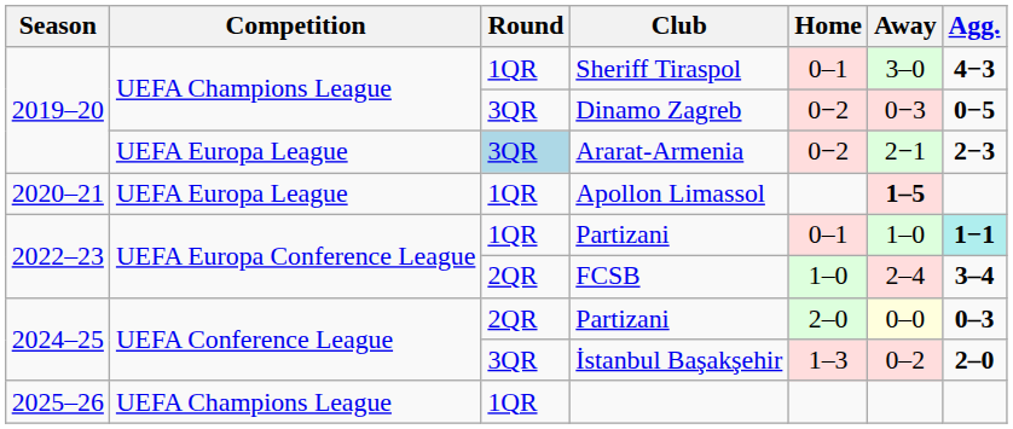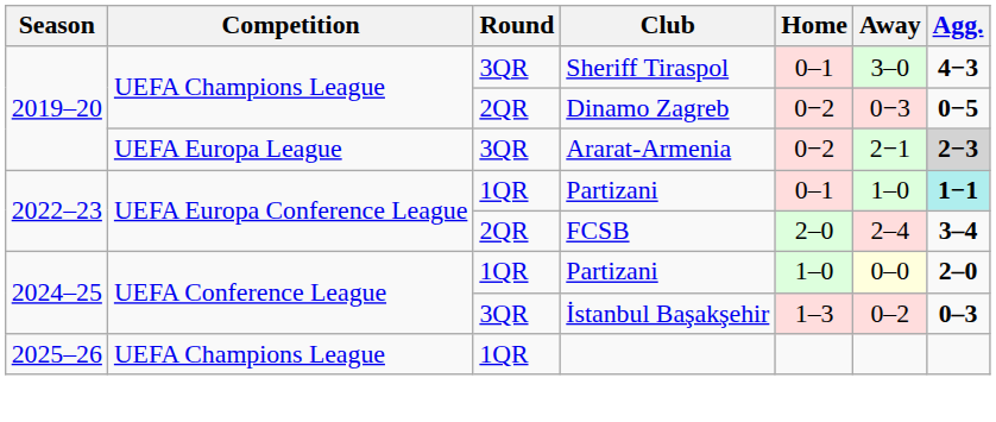 <table class="wikitable">
 <tr>
 <th>Season</th>
 <th>Competition</th>
 <th>Round</th>
 <th>Club</th>
 <th>Home</th>
 <th>Away</th>
 <th><a href='#'>Agg.</a></th>
 </tr>
 <tr>
 <td rowspan="3"><a href='#'>2019–20</a></td>
 <td rowspan="2"><a href='#'>UEFA Champions League</a></td>
-<td><a href='#'>1QR</a></td>
+<td><a href='#'>3QR</a></td>
 <td> <a href='#'>Sheriff Tiraspol</a></td>
 <td bgcolor="#ffdddd" style="text-align:center;">0–1</td>
 <td bgcolor="#ddffdd" style="text-align:center;">3–0</td>
 <td style="text-align:center;"><strong>4−3</strong></td>
 </tr>
 <tr>
-<td><a href='#'>3QR</a></td>
+<td><a href='#'>2QR</a></td>
 <td> <a href='#'>Dinamo Zagreb</a></td>
 <td bgcolor="#ffdddd" style="text-align:center;">0−2</td>
 <td bgcolor="#ffdddd" style="text-align:center;">0−3</td>
 <td style="text-align:center;"><strong>0−5</strong></td>
 </tr>
 <tr>
 <td><a href='#'>UEFA Europa League</a></td>
-<td style="background: lightblue;"><a href='#'>3QR</a></td>
+<td><a href='#'>3QR</a></td>
 <td> <a href='#'>Ararat-Armenia</a></td>
 <td bgcolor="#ffdddd" style="text-align:center;">0−2</td>
 <td bgcolor="#ddffdd" style="text-align:center;">2−1</td>
-<td style="text-align:center;"><strong>2−3</strong></td>
-</tr>
-<tr>
-<td><a href='#'>2020–21</a></td>
-<td><a href='#'>UEFA Europa League</a></td>
-<td><a href='#'>1QR</a></td>
-<td> <a href='#'>Apollon Limassol</a></td>
-<td></td>
-<td bgcolor="#ffdddd" style="text-align:center;"><strong>1–5</strong></td>
-<td></td>
+<td style="background: lightgrey; text-align:center;"><strong>2−3</strong></td>
 </tr>
 <tr>
 <td rowspan="2"><a href='#'>2022–23</a></td>
 <td rowspan="2"><a href='#'>UEFA Europa Conference League</a></td>
 <td><a href='#'>1QR</a></td>
 <td> <a href='#'>Partizani</a></td>
 <td bgcolor="#ffdddd" style="text-align:center;">0–1</td>
 <td bgcolor="#ddffdd" style="text-align:center;">1–0 </td>
 <td style="background: paleturquoise; text-align:center;"><strong>1−1 </strong></td>
 </tr>
 <tr>
 <td><a href='#'>2QR</a></td>
 <td> <a href='#'>FCSB</a></td>
-<td bgcolor="#ddffdd" style="text-align:center;">1–0</td>
+<td bgcolor="#ddffdd" style="text-align:center;">2–0</td>
 <td bgcolor="#ffdddd" style="text-align:center;">2–4</td>
 <td style="text-align:center;"><strong>3–4</strong></td>
 </tr>
 <tr>
 <td rowspan="2"><a href='#'>2024–25</a></td>
 <td rowspan="2"><a href='#'>UEFA Conference League</a></td>
-<td><a href='#'>2QR</a></td>
+<td><a href='#'>1QR</a></td>
 <td> <a href='#'>Partizani</a></td>
-<td bgcolor="#ddffdd" style="text-align:center;">2–0</td>
+<td bgcolor="#ddffdd" style="text-align:center;">1–0</td>
 <td bgcolor="#ffffdd" style="text-align:center;">0–0</td>
-<td style="text-align:center;"><strong>0–3</strong></td>
+<td style="text-align:center;"><strong>2–0</strong></td>
 </tr>
 <tr>
 <td><a href='#'>3QR</a></td>
 <td> <a href='#'>İstanbul Başakşehir</a></td>
 <td bgcolor="#ffdddd" style="text-align:center;">1–3</td>
 <td bgcolor="#ffdddd" style="text-align:center;">0–2</td>
-<td style="text-align:center;"><strong>2–0</strong></td>
+<td style="text-align:center;"><strong>0–3</strong></td>
 </tr>
 <tr>
 <td><a href='#'>2025–26</a></td>
 <td><a href='#'>UEFA Champions League</a></td>
 <td><a href='#'>1QR</a></td>
 <td></td>
 <td style="text-align:center;"></td>
 <td style="text-align:center;"></td>
 <td style="text-align:center;"></td>
 </tr>
 </table>
